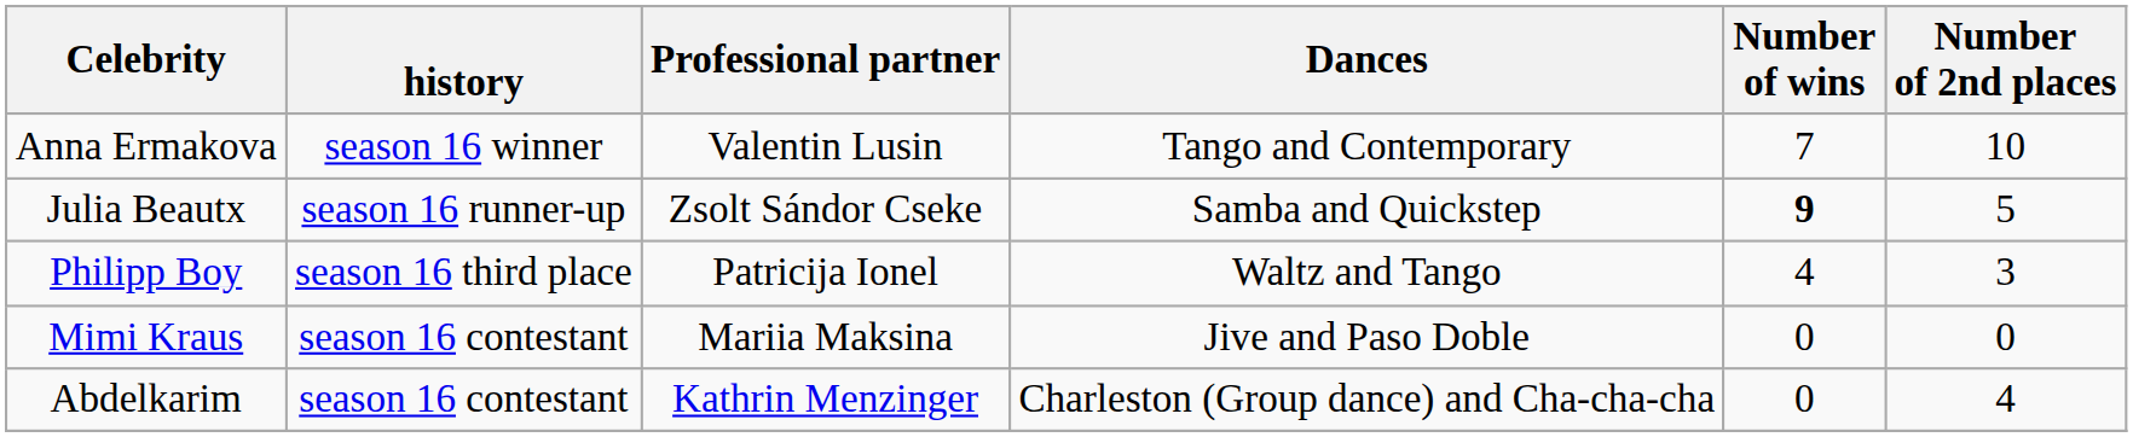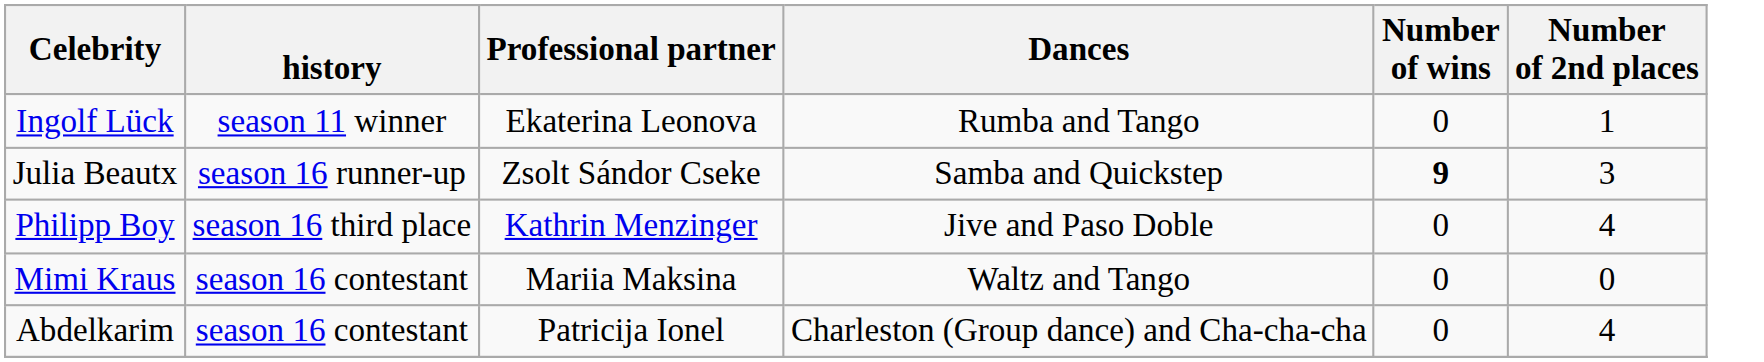 <table class="wikitable sortable" style="text-align:center;">
 <tr>
 <th>Celebrity</th>
 <th><br>history</th>
 <th>Professional partner</th>
 <th>Dances</th>
 <th>Number<br>of wins</th>
 <th>Number<br>of 2nd places</th>
 </tr>
 <tr>
-<td>Anna Ermakova</td>
-<td><a href='#'>season 16</a> winner</td>
-<td>Valentin Lusin</td>
-<td>Tango and Contemporary</td>
-<td>7</td>
-<td>10</td>
+<td><a href='#'>Ingolf Lück</a></td>
+<td><a href='#'>season 11</a> winner</td>
+<td>Ekaterina Leonova</td>
+<td>Rumba and Tango</td>
+<td>0</td>
+<td>1</td>
 </tr>
 <tr>
 <td>Julia Beautx</td>
 <td><a href='#'>season 16</a> runner-up</td>
 <td>Zsolt Sándor Cseke</td>
 <td>Samba and Quickstep</td>
 <td><strong>9</strong></td>
-<td>5</td>
+<td>3</td>
 </tr>
 <tr>
 <td><a href='#'>Philipp Boy</a></td>
 <td><a href='#'>season 16</a> third place</td>
-<td>Patricija Ionel</td>
-<td>Waltz and Tango</td>
+<td><a href='#'>Kathrin Menzinger</a></td>
+<td>Jive and Paso Doble</td>
+<td>0</td>
 <td>4</td>
-<td>3</td>
 </tr>
 <tr>
 <td><a href='#'>Mimi Kraus</a></td>
 <td><a href='#'>season 16</a> contestant</td>
 <td>Mariia Maksina</td>
-<td>Jive and Paso Doble</td>
+<td>Waltz and Tango</td>
 <td>0</td>
 <td>0</td>
 </tr>
 <tr>
 <td>Abdelkarim</td>
 <td><a href='#'>season 16</a> contestant</td>
-<td><a href='#'>Kathrin Menzinger</a></td>
+<td>Patricija Ionel</td>
 <td>Charleston (Group dance) and Cha-cha-cha</td>
 <td>0</td>
 <td>4</td>
 </tr>
 <tr>
 </tr>
 </table>
